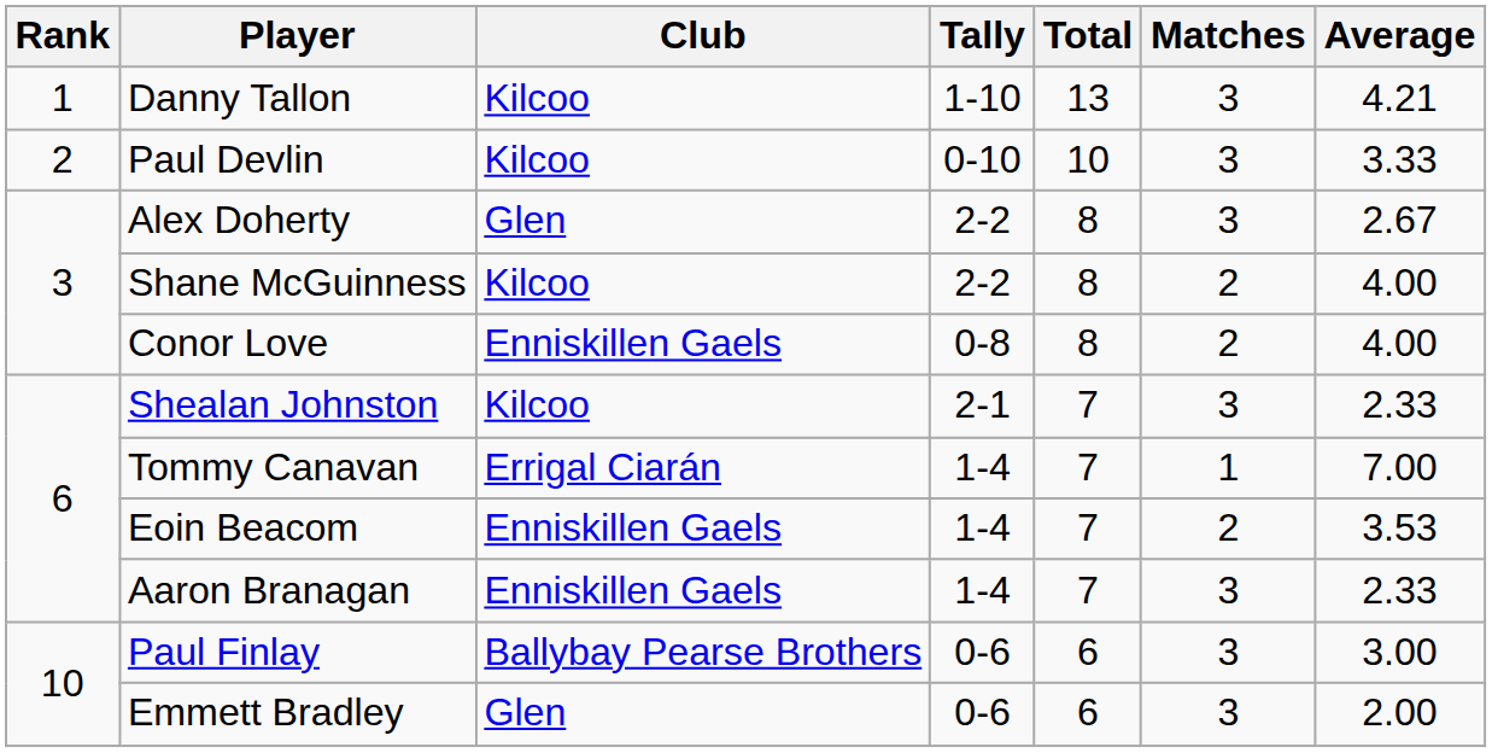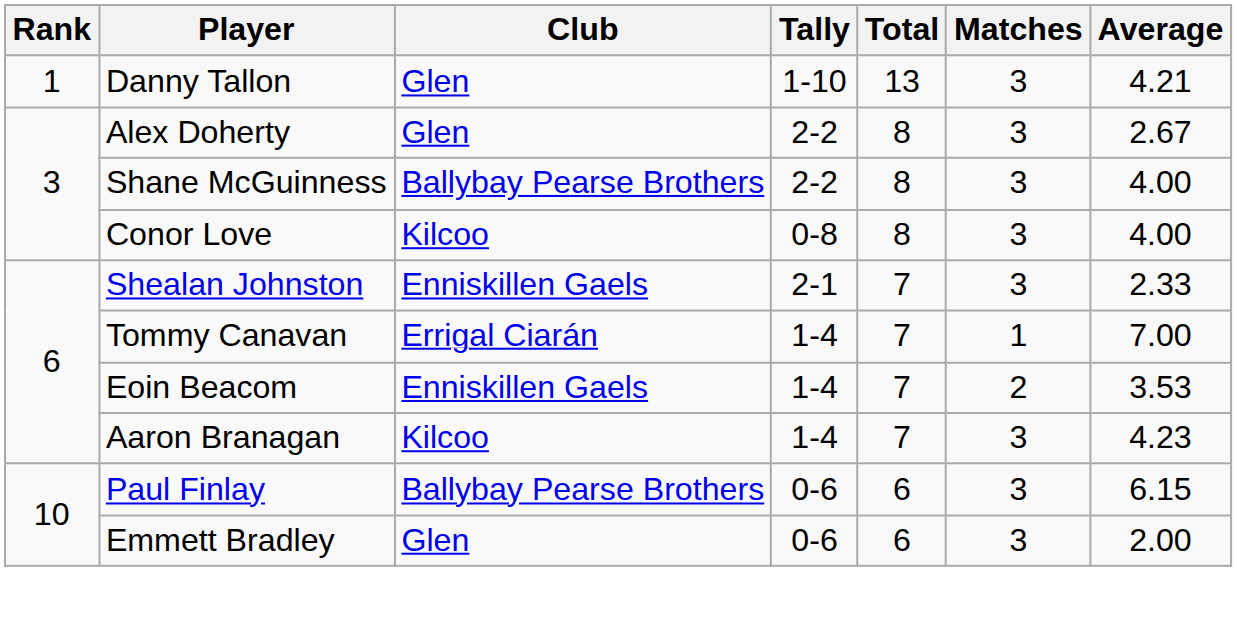 <table class="wikitable">
 <tr>
 <th>Rank</th>
 <th>Player</th>
 <th>Club</th>
 <th>Tally</th>
 <th>Total</th>
 <th>Matches</th>
 <th>Average</th>
 </tr>
 <tr>
 <td rowspan="1" style="text-align:center;">1</td>
 <td>Danny Tallon</td>
-<td><a href='#'>Kilcoo</a></td>
+<td><a href='#'>Glen</a></td>
 <td align=center>1-10</td>
 <td align=center>13</td>
 <td align=center>3</td>
 <td align=center>4.21</td>
-</tr>
-<tr>
-<td rowspan="1" style="text-align:center;">2</td>
-<td>Paul Devlin</td>
-<td><a href='#'>Kilcoo</a></td>
-<td align=center>0-10</td>
-<td align=center>10</td>
-<td align=center>3</td>
-<td align=center>3.33</td>
 </tr>
 <tr>
 <td rowspan="3" style="text-align:center;">3</td>
 <td>Alex Doherty</td>
 <td><a href='#'>Glen</a></td>
 <td align=center>2-2</td>
 <td align=center>8</td>
 <td align=center>3</td>
 <td align=center>2.67</td>
 </tr>
 <tr>
 <td>Shane McGuinness</td>
-<td><a href='#'>Kilcoo</a></td>
+<td><a href='#'>Ballybay Pearse Brothers</a></td>
 <td align=center>2-2</td>
 <td align=center>8</td>
-<td align=center>2</td>
+<td align=center>3</td>
 <td align=center>4.00</td>
 </tr>
 <tr>
 <td>Conor Love</td>
-<td><a href='#'>Enniskillen Gaels</a></td>
+<td><a href='#'>Kilcoo</a></td>
 <td align=center>0-8</td>
 <td align=center>8</td>
-<td align=center>2</td>
+<td align=center>3</td>
 <td align=center>4.00</td>
 </tr>
 <tr>
 <td rowspan="4" style="text-align:center;">6</td>
 <td><a href='#'>Shealan Johnston</a></td>
-<td><a href='#'>Kilcoo</a></td>
+<td><a href='#'>Enniskillen Gaels</a></td>
 <td align=center>2-1</td>
 <td align=center>7</td>
 <td align=center>3</td>
 <td align=center>2.33</td>
 </tr>
 <tr>
 <td>Tommy Canavan</td>
 <td><a href='#'>Errigal Ciarán</a></td>
 <td align=center>1-4</td>
 <td align=center>7</td>
 <td align=center>1</td>
 <td align=center>7.00</td>
 </tr>
 <tr>
 <td>Eoin Beacom</td>
 <td><a href='#'>Enniskillen Gaels</a></td>
 <td align=center>1-4</td>
 <td align=center>7</td>
 <td align=center>2</td>
 <td align=center>3.53</td>
 </tr>
 <tr>
 <td>Aaron Branagan</td>
-<td><a href='#'>Enniskillen Gaels</a></td>
+<td><a href='#'>Kilcoo</a></td>
 <td align=center>1-4</td>
 <td align=center>7</td>
 <td align=center>3</td>
-<td align=center>2.33</td>
+<td align=center>4.23</td>
 </tr>
 <tr>
 <td rowspan="2" style="text-align:center;">10</td>
 <td><a href='#'>Paul Finlay</a></td>
 <td><a href='#'>Ballybay Pearse Brothers</a></td>
 <td align=center>0-6</td>
 <td align=center>6</td>
 <td align=center>3</td>
-<td align=center>3.00</td>
+<td align=center>6.15</td>
 </tr>
 <tr>
 <td>Emmett Bradley</td>
 <td><a href='#'>Glen</a></td>
 <td align=center>0-6</td>
 <td align=center>6</td>
 <td align=center>3</td>
 <td align=center>2.00</td>
 </tr>
 </table>
